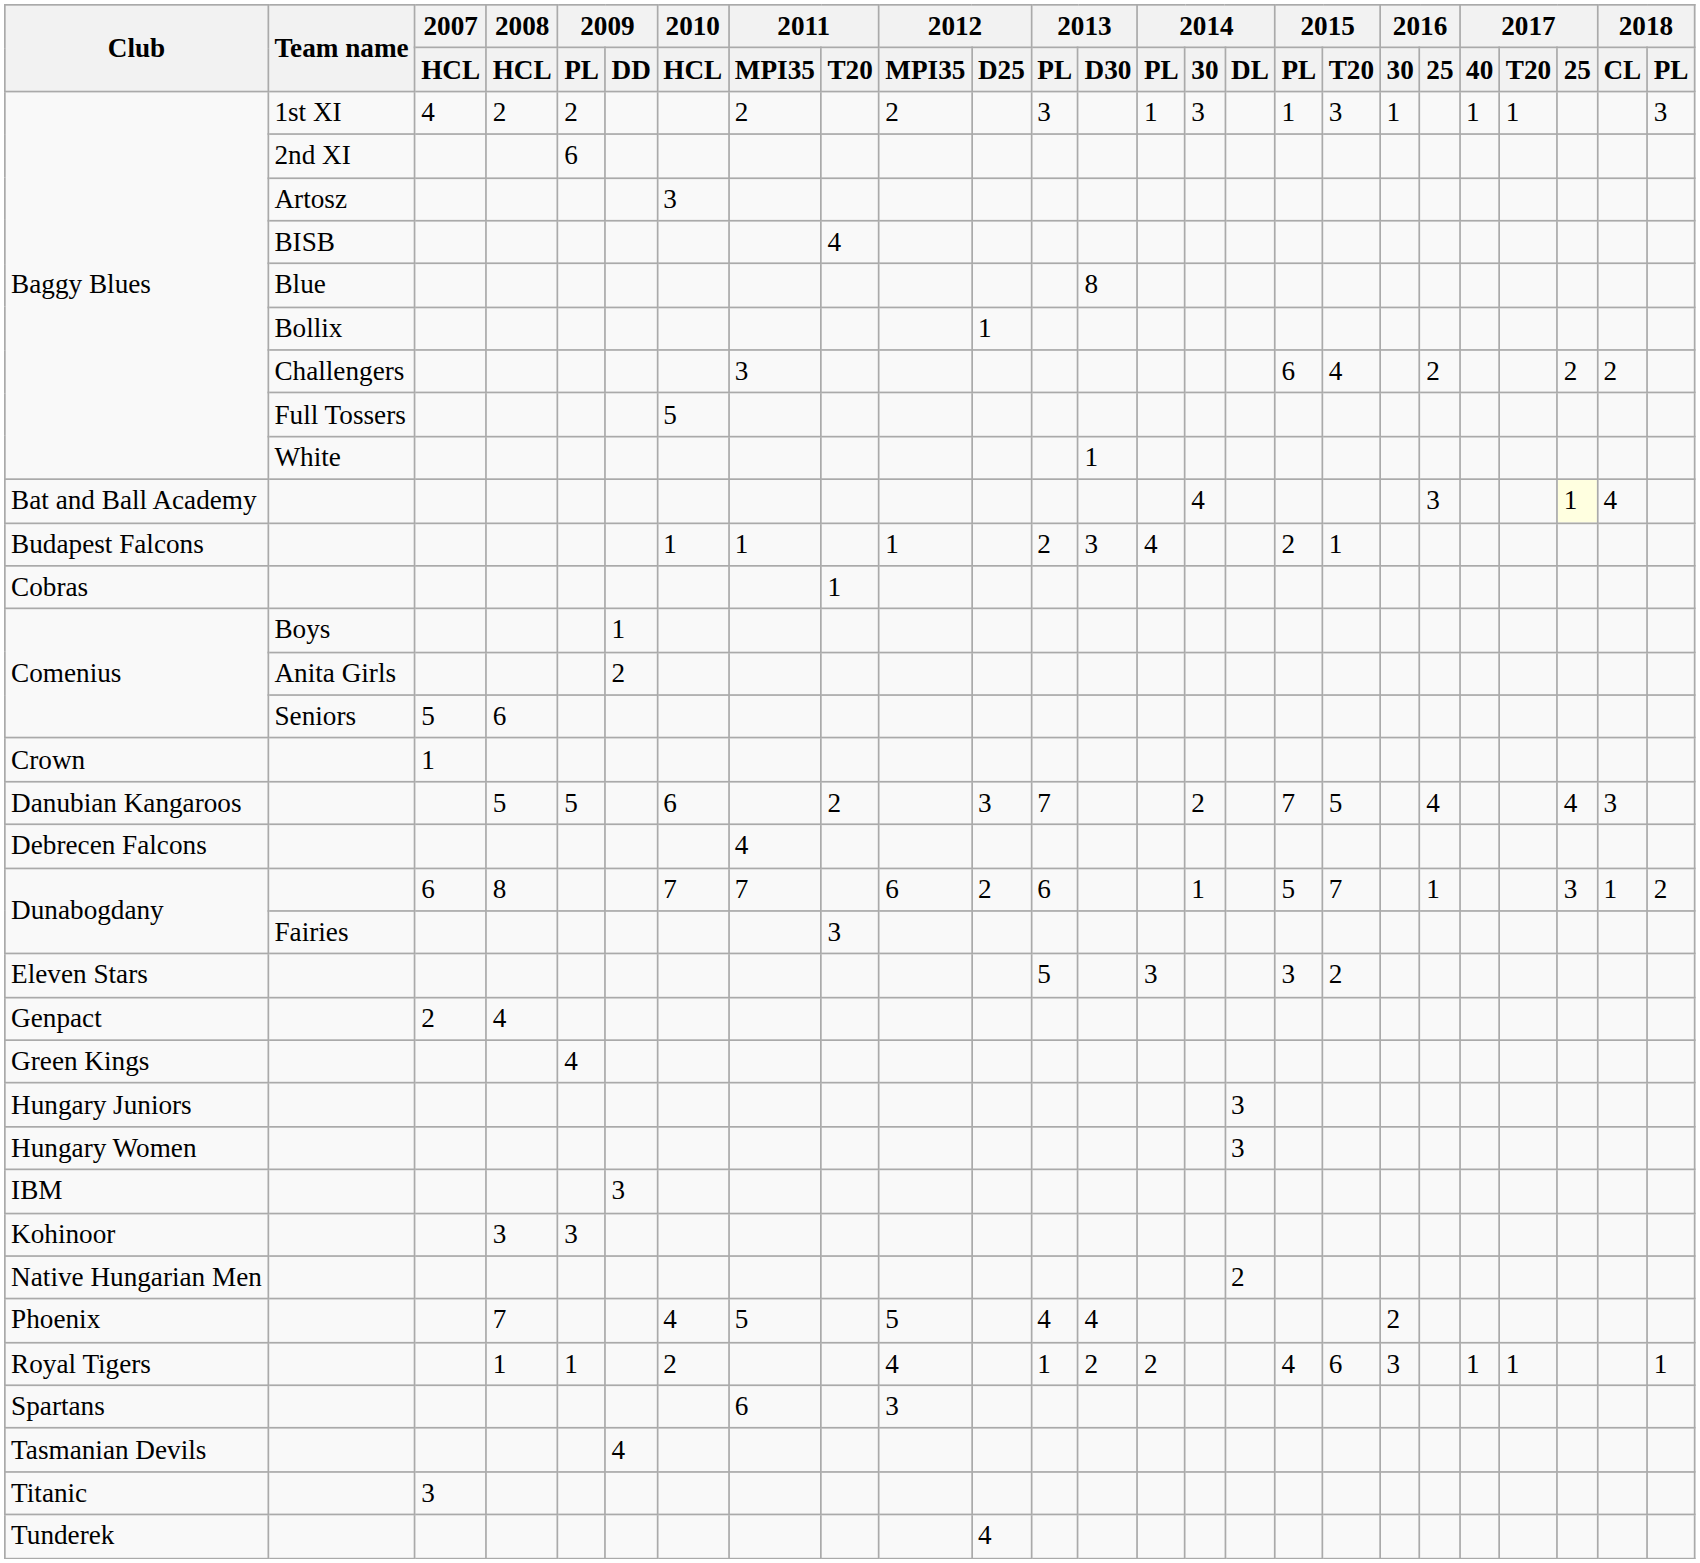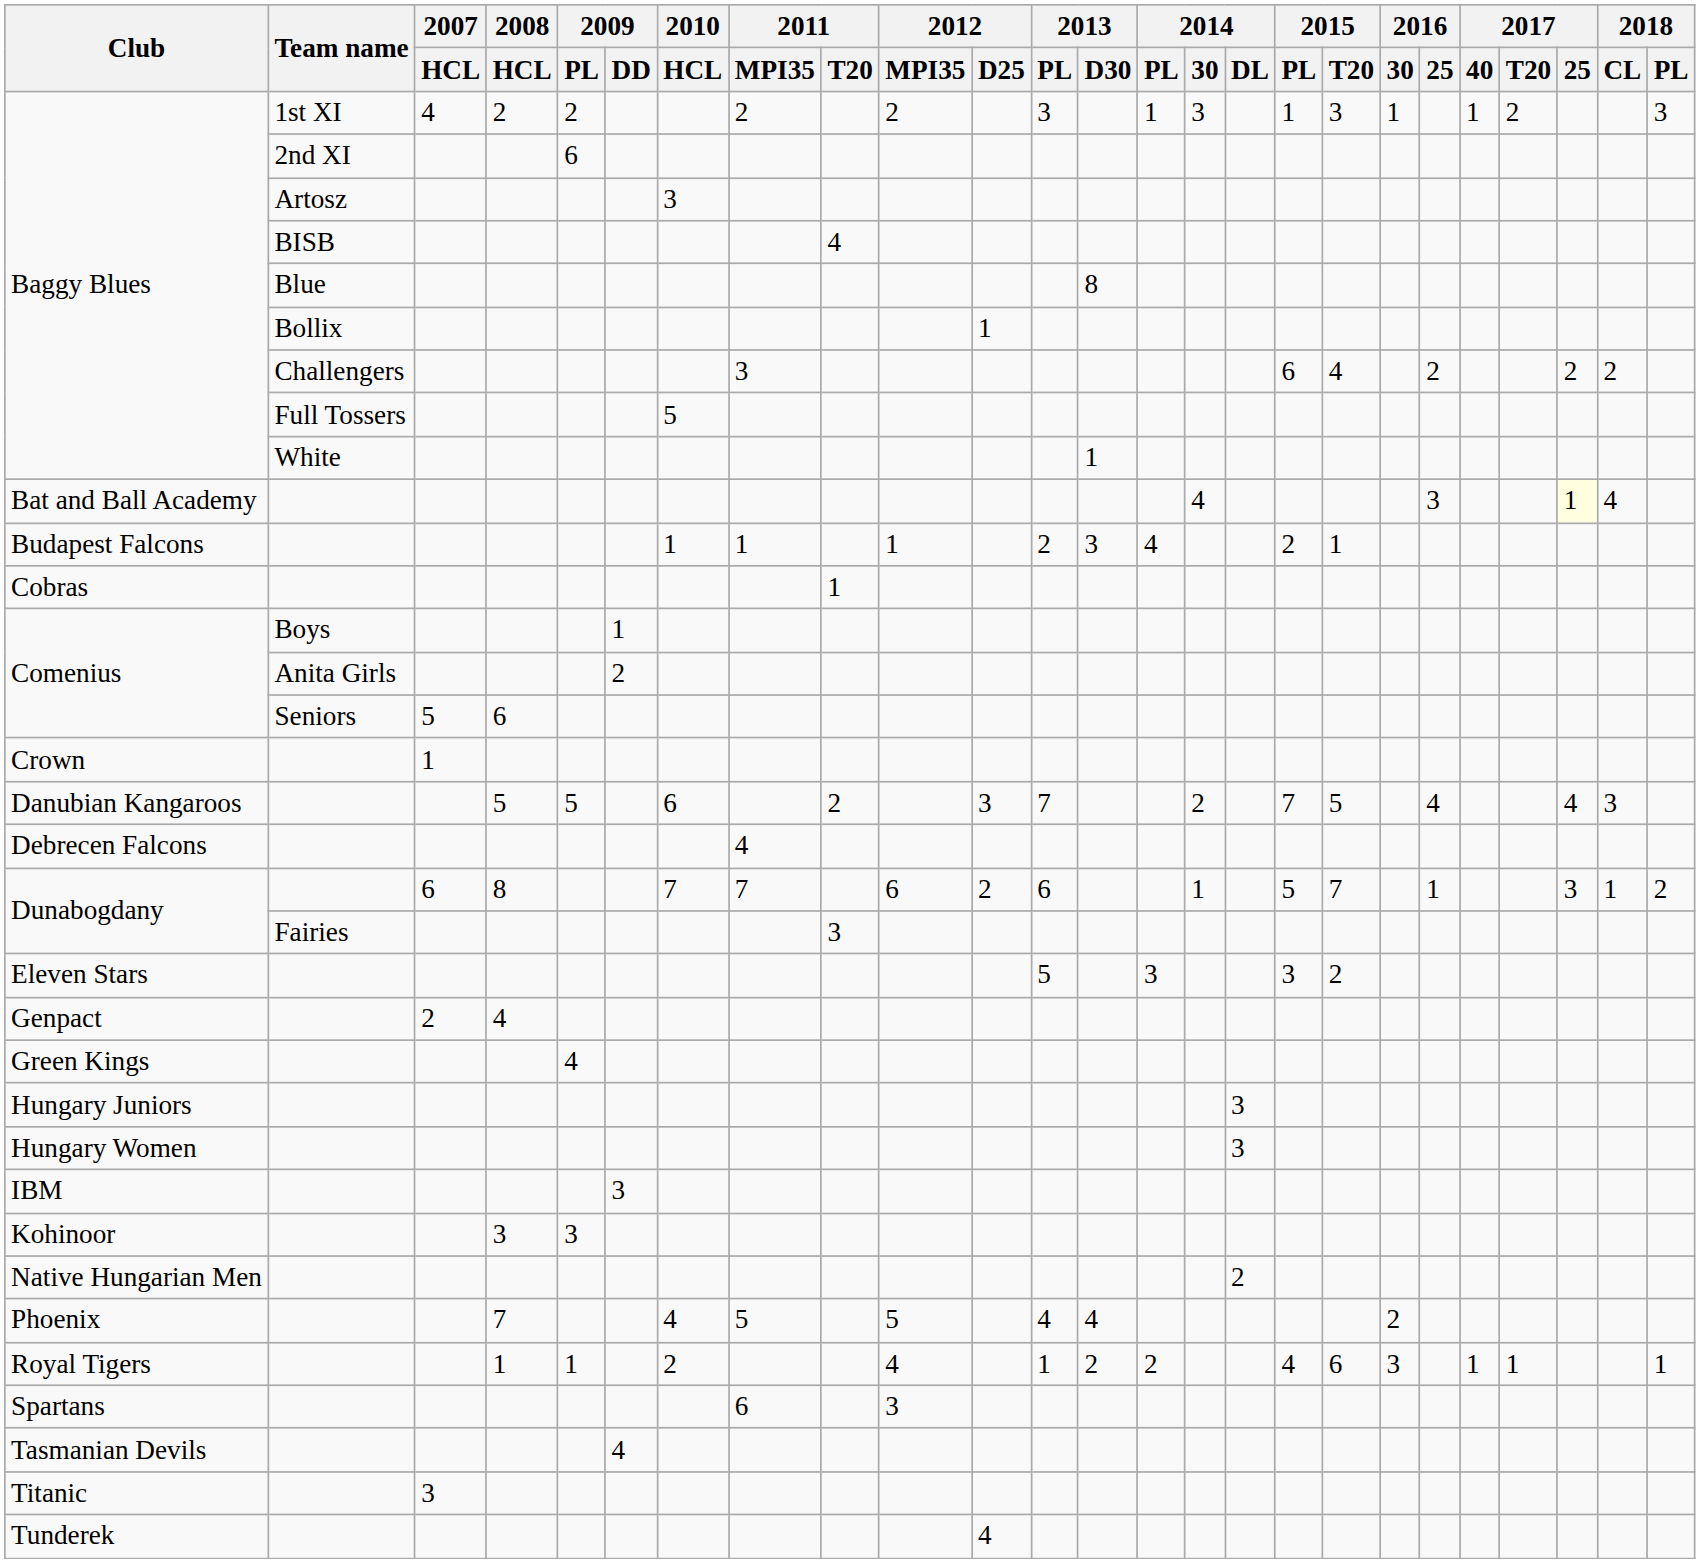 <table class="wikitable">
 <tr>
 <th rowspan="2">Club</th>
 <th rowspan="2">Team name</th>
 <th>2007</th>
 <th>2008</th>
 <th colspan="2">2009</th>
 <th>2010</th>
 <th colspan="2">2011</th>
 <th colspan="2">2012</th>
 <th colspan="2">2013</th>
 <th colspan="3">2014</th>
 <th colspan="2">2015</th>
 <th colspan="2">2016</th>
 <th colspan="3">2017</th>
 <th colspan="2">2018</th>
 </tr>
 <tr>
 <th>HCL</th>
 <th>HCL</th>
 <th>PL</th>
 <th>DD</th>
 <th>HCL</th>
 <th>MPI35</th>
 <th>T20</th>
 <th>MPI35</th>
 <th>D25</th>
 <th>PL</th>
 <th>D30</th>
 <th>PL</th>
 <th>30</th>
 <th>DL</th>
 <th>PL</th>
 <th>T20</th>
 <th>30</th>
 <th>25</th>
 <th>40</th>
 <th>T20</th>
 <th>25</th>
 <th>CL</th>
 <th>PL</th>
 </tr>
 <tr>
 <td rowspan="9">Baggy Blues</td>
 <td>1st XI</td>
 <td>4</td>
 <td>2</td>
 <td>2</td>
 <td></td>
 <td></td>
 <td>2</td>
 <td></td>
 <td>2</td>
 <td></td>
 <td>3</td>
 <td></td>
 <td>1</td>
 <td>3</td>
 <td></td>
 <td>1</td>
 <td>3</td>
 <td>1</td>
 <td></td>
 <td>1</td>
-<td>1</td>
+<td>2</td>
 <td></td>
 <td></td>
 <td>3</td>
 </tr>
 <tr>
 <td>2nd XI</td>
 <td></td>
 <td></td>
 <td>6</td>
 <td></td>
 <td></td>
 <td></td>
 <td></td>
 <td></td>
 <td></td>
 <td></td>
 <td></td>
 <td></td>
 <td></td>
 <td></td>
 <td></td>
 <td></td>
 <td></td>
 <td></td>
 <td></td>
 <td></td>
 <td></td>
 <td></td>
 <td></td>
 </tr>
 <tr>
 <td>Artosz</td>
 <td></td>
 <td></td>
 <td></td>
 <td></td>
 <td>3</td>
 <td></td>
 <td></td>
 <td></td>
 <td></td>
 <td></td>
 <td></td>
 <td></td>
 <td></td>
 <td></td>
 <td></td>
 <td></td>
 <td></td>
 <td></td>
 <td></td>
 <td></td>
 <td></td>
 <td></td>
 <td></td>
 </tr>
 <tr>
 <td>BISB</td>
 <td></td>
 <td></td>
 <td></td>
 <td></td>
 <td></td>
 <td></td>
 <td>4</td>
 <td></td>
 <td></td>
 <td></td>
 <td></td>
 <td></td>
 <td></td>
 <td></td>
 <td></td>
 <td></td>
 <td></td>
 <td></td>
 <td></td>
 <td></td>
 <td></td>
 <td></td>
 <td></td>
 </tr>
 <tr>
 <td>Blue</td>
 <td></td>
 <td></td>
 <td></td>
 <td></td>
 <td></td>
 <td></td>
 <td></td>
 <td></td>
 <td></td>
 <td></td>
 <td>8</td>
 <td></td>
 <td></td>
 <td></td>
 <td></td>
 <td></td>
 <td></td>
 <td></td>
 <td></td>
 <td></td>
 <td></td>
 <td></td>
 <td></td>
 </tr>
 <tr>
 <td>Bollix</td>
 <td></td>
 <td></td>
 <td></td>
 <td></td>
 <td></td>
 <td></td>
 <td></td>
 <td></td>
 <td>1</td>
 <td></td>
 <td></td>
 <td></td>
 <td></td>
 <td></td>
 <td></td>
 <td></td>
 <td></td>
 <td></td>
 <td></td>
 <td></td>
 <td></td>
 <td></td>
 <td></td>
 </tr>
 <tr>
 <td>Challengers</td>
 <td></td>
 <td></td>
 <td></td>
 <td></td>
 <td></td>
 <td>3</td>
 <td></td>
 <td></td>
 <td></td>
 <td></td>
 <td></td>
 <td></td>
 <td></td>
 <td></td>
 <td>6</td>
 <td>4</td>
 <td></td>
 <td>2</td>
 <td></td>
 <td></td>
 <td>2</td>
 <td>2</td>
 <td></td>
 </tr>
 <tr>
 <td>Full Tossers</td>
 <td></td>
 <td></td>
 <td></td>
 <td></td>
 <td>5</td>
 <td></td>
 <td></td>
 <td></td>
 <td></td>
 <td></td>
 <td></td>
 <td></td>
 <td></td>
 <td></td>
 <td></td>
 <td></td>
 <td></td>
 <td></td>
 <td></td>
 <td></td>
 <td></td>
 <td></td>
 <td></td>
 </tr>
 <tr>
 <td>White</td>
 <td></td>
 <td></td>
 <td></td>
 <td></td>
 <td></td>
 <td></td>
 <td></td>
 <td></td>
 <td></td>
 <td></td>
 <td>1</td>
 <td></td>
 <td></td>
 <td></td>
 <td></td>
 <td></td>
 <td></td>
 <td></td>
 <td></td>
 <td></td>
 <td></td>
 <td></td>
 <td></td>
 </tr>
 <tr>
 <td>Bat and Ball Academy</td>
 <td></td>
 <td></td>
 <td></td>
 <td></td>
 <td></td>
 <td></td>
 <td></td>
 <td></td>
 <td></td>
 <td></td>
 <td></td>
 <td></td>
 <td></td>
 <td>4</td>
 <td></td>
 <td></td>
 <td></td>
 <td></td>
 <td>3</td>
 <td></td>
 <td></td>
 <td style="background: lightyellow;">1</td>
 <td>4</td>
 <td></td>
 </tr>
 <tr>
 <td>Budapest Falcons</td>
 <td></td>
 <td></td>
 <td></td>
 <td></td>
 <td></td>
 <td>1</td>
 <td>1</td>
 <td></td>
 <td>1</td>
 <td></td>
 <td>2</td>
 <td>3</td>
 <td>4</td>
 <td></td>
 <td></td>
 <td>2</td>
 <td>1</td>
 <td></td>
 <td></td>
 <td></td>
 <td></td>
 <td></td>
 <td></td>
 <td></td>
 </tr>
 <tr>
 <td>Cobras</td>
 <td></td>
 <td></td>
 <td></td>
 <td></td>
 <td></td>
 <td></td>
 <td></td>
 <td>1</td>
 <td></td>
 <td></td>
 <td></td>
 <td></td>
 <td></td>
 <td></td>
 <td></td>
 <td></td>
 <td></td>
 <td></td>
 <td></td>
 <td></td>
 <td></td>
 <td></td>
 <td></td>
 <td></td>
 </tr>
 <tr>
 <td rowspan="3">Comenius</td>
 <td>Boys</td>
 <td></td>
 <td></td>
 <td></td>
 <td>1</td>
 <td></td>
 <td></td>
 <td></td>
 <td></td>
 <td></td>
 <td></td>
 <td></td>
 <td></td>
 <td></td>
 <td></td>
 <td></td>
 <td></td>
 <td></td>
 <td></td>
 <td></td>
 <td></td>
 <td></td>
 <td></td>
 <td></td>
 </tr>
 <tr>
 <td>Anita Girls</td>
 <td></td>
 <td></td>
 <td></td>
 <td>2</td>
 <td></td>
 <td></td>
 <td></td>
 <td></td>
 <td></td>
 <td></td>
 <td></td>
 <td></td>
 <td></td>
 <td></td>
 <td></td>
 <td></td>
 <td></td>
 <td></td>
 <td></td>
 <td></td>
 <td></td>
 <td></td>
 <td></td>
 </tr>
 <tr>
 <td>Seniors</td>
 <td>5</td>
 <td>6</td>
 <td></td>
 <td></td>
 <td></td>
 <td></td>
 <td></td>
 <td></td>
 <td></td>
 <td></td>
 <td></td>
 <td></td>
 <td></td>
 <td></td>
 <td></td>
 <td></td>
 <td></td>
 <td></td>
 <td></td>
 <td></td>
 <td></td>
 <td></td>
 <td></td>
 </tr>
 <tr>
 <td>Crown</td>
 <td></td>
 <td>1</td>
 <td></td>
 <td></td>
 <td></td>
 <td></td>
 <td></td>
 <td></td>
 <td></td>
 <td></td>
 <td></td>
 <td></td>
 <td></td>
 <td></td>
 <td></td>
 <td></td>
 <td></td>
 <td></td>
 <td></td>
 <td></td>
 <td></td>
 <td></td>
 <td></td>
 <td></td>
 </tr>
 <tr>
 <td>Danubian Kangaroos</td>
 <td></td>
 <td></td>
 <td>5</td>
 <td>5</td>
 <td></td>
 <td>6</td>
 <td></td>
 <td>2</td>
 <td></td>
 <td>3</td>
 <td>7</td>
 <td></td>
 <td></td>
 <td>2</td>
 <td></td>
 <td>7</td>
 <td>5</td>
 <td></td>
 <td>4</td>
 <td></td>
 <td></td>
 <td>4</td>
 <td>3</td>
 <td></td>
 </tr>
 <tr>
 <td>Debrecen Falcons</td>
 <td></td>
 <td></td>
 <td></td>
 <td></td>
 <td></td>
 <td></td>
 <td>4</td>
 <td></td>
 <td></td>
 <td></td>
 <td></td>
 <td></td>
 <td></td>
 <td></td>
 <td></td>
 <td></td>
 <td></td>
 <td></td>
 <td></td>
 <td></td>
 <td></td>
 <td></td>
 <td></td>
 <td></td>
 </tr>
 <tr>
 <td rowspan="2">Dunabogdany</td>
 <td></td>
 <td>6</td>
 <td>8</td>
 <td></td>
 <td></td>
 <td>7</td>
 <td>7</td>
 <td></td>
 <td>6</td>
 <td>2</td>
 <td>6</td>
 <td></td>
 <td></td>
 <td>1</td>
 <td></td>
 <td>5</td>
 <td>7</td>
 <td></td>
 <td>1</td>
 <td></td>
 <td></td>
 <td>3</td>
 <td>1</td>
 <td>2</td>
 </tr>
 <tr>
 <td>Fairies</td>
 <td></td>
 <td></td>
 <td></td>
 <td></td>
 <td></td>
 <td></td>
 <td>3</td>
 <td></td>
 <td></td>
 <td></td>
 <td></td>
 <td></td>
 <td></td>
 <td></td>
 <td></td>
 <td></td>
 <td></td>
 <td></td>
 <td></td>
 <td></td>
 <td></td>
 <td></td>
 <td></td>
 </tr>
 <tr>
 <td>Eleven Stars</td>
 <td></td>
 <td></td>
 <td></td>
 <td></td>
 <td></td>
 <td></td>
 <td></td>
 <td></td>
 <td></td>
 <td></td>
 <td>5</td>
 <td></td>
 <td>3</td>
 <td></td>
 <td></td>
 <td>3</td>
 <td>2</td>
 <td></td>
 <td></td>
 <td></td>
 <td></td>
 <td></td>
 <td></td>
 <td></td>
 </tr>
 <tr>
 <td>Genpact</td>
 <td></td>
 <td>2</td>
 <td>4</td>
 <td></td>
 <td></td>
 <td></td>
 <td></td>
 <td></td>
 <td></td>
 <td></td>
 <td></td>
 <td></td>
 <td></td>
 <td></td>
 <td></td>
 <td></td>
 <td></td>
 <td></td>
 <td></td>
 <td></td>
 <td></td>
 <td></td>
 <td></td>
 <td></td>
 </tr>
 <tr>
 <td>Green Kings</td>
 <td></td>
 <td></td>
 <td></td>
 <td>4</td>
 <td></td>
 <td></td>
 <td></td>
 <td></td>
 <td></td>
 <td></td>
 <td></td>
 <td></td>
 <td></td>
 <td></td>
 <td></td>
 <td></td>
 <td></td>
 <td></td>
 <td></td>
 <td></td>
 <td></td>
 <td></td>
 <td></td>
 <td></td>
 </tr>
 <tr>
 <td>Hungary Juniors</td>
 <td></td>
 <td></td>
 <td></td>
 <td></td>
 <td></td>
 <td></td>
 <td></td>
 <td></td>
 <td></td>
 <td></td>
 <td></td>
 <td></td>
 <td></td>
 <td></td>
 <td>3</td>
 <td></td>
 <td></td>
 <td></td>
 <td></td>
 <td></td>
 <td></td>
 <td></td>
 <td></td>
 <td></td>
 </tr>
 <tr>
 <td>Hungary Women</td>
 <td></td>
 <td></td>
 <td></td>
 <td></td>
 <td></td>
 <td></td>
 <td></td>
 <td></td>
 <td></td>
 <td></td>
 <td></td>
 <td></td>
 <td></td>
 <td></td>
 <td>3</td>
 <td></td>
 <td></td>
 <td></td>
 <td></td>
 <td></td>
 <td></td>
 <td></td>
 <td></td>
 <td></td>
 </tr>
 <tr>
 <td>IBM</td>
 <td></td>
 <td></td>
 <td></td>
 <td></td>
 <td>3</td>
 <td></td>
 <td></td>
 <td></td>
 <td></td>
 <td></td>
 <td></td>
 <td></td>
 <td></td>
 <td></td>
 <td></td>
 <td></td>
 <td></td>
 <td></td>
 <td></td>
 <td></td>
 <td></td>
 <td></td>
 <td></td>
 <td></td>
 </tr>
 <tr>
 <td>Kohinoor</td>
 <td></td>
 <td></td>
 <td>3</td>
 <td>3</td>
 <td></td>
 <td></td>
 <td></td>
 <td></td>
 <td></td>
 <td></td>
 <td></td>
 <td></td>
 <td></td>
 <td></td>
 <td></td>
 <td></td>
 <td></td>
 <td></td>
 <td></td>
 <td></td>
 <td></td>
 <td></td>
 <td></td>
 <td></td>
 </tr>
 <tr>
 <td>Native Hungarian Men</td>
 <td></td>
 <td></td>
 <td></td>
 <td></td>
 <td></td>
 <td></td>
 <td></td>
 <td></td>
 <td></td>
 <td></td>
 <td></td>
 <td></td>
 <td></td>
 <td></td>
 <td>2</td>
 <td></td>
 <td></td>
 <td></td>
 <td></td>
 <td></td>
 <td></td>
 <td></td>
 <td></td>
 <td></td>
 </tr>
 <tr>
 <td>Phoenix</td>
 <td></td>
 <td></td>
 <td>7</td>
 <td></td>
 <td></td>
 <td>4</td>
 <td>5</td>
 <td></td>
 <td>5</td>
 <td></td>
 <td>4</td>
 <td>4</td>
 <td></td>
 <td></td>
 <td></td>
 <td></td>
 <td></td>
 <td>2</td>
 <td></td>
 <td></td>
 <td></td>
 <td></td>
 <td></td>
 <td></td>
 </tr>
 <tr>
 <td>Royal Tigers</td>
 <td></td>
 <td></td>
 <td>1</td>
 <td>1</td>
 <td></td>
 <td>2</td>
 <td></td>
 <td></td>
 <td>4</td>
 <td></td>
 <td>1</td>
 <td>2</td>
 <td>2</td>
 <td></td>
 <td></td>
 <td>4</td>
 <td>6</td>
 <td>3</td>
 <td></td>
 <td>1</td>
 <td>1</td>
 <td></td>
 <td></td>
 <td>1</td>
 </tr>
 <tr>
 <td>Spartans</td>
 <td></td>
 <td></td>
 <td></td>
 <td></td>
 <td></td>
 <td></td>
 <td>6</td>
 <td></td>
 <td>3</td>
 <td></td>
 <td></td>
 <td></td>
 <td></td>
 <td></td>
 <td></td>
 <td></td>
 <td></td>
 <td></td>
 <td></td>
 <td></td>
 <td></td>
 <td></td>
 <td></td>
 <td></td>
 </tr>
 <tr>
 <td>Tasmanian Devils</td>
 <td></td>
 <td></td>
 <td></td>
 <td></td>
 <td>4</td>
 <td></td>
 <td></td>
 <td></td>
 <td></td>
 <td></td>
 <td></td>
 <td></td>
 <td></td>
 <td></td>
 <td></td>
 <td></td>
 <td></td>
 <td></td>
 <td></td>
 <td></td>
 <td></td>
 <td></td>
 <td></td>
 <td></td>
 </tr>
 <tr>
 <td>Titanic</td>
 <td></td>
 <td>3</td>
 <td></td>
 <td></td>
 <td></td>
 <td></td>
 <td></td>
 <td></td>
 <td></td>
 <td></td>
 <td></td>
 <td></td>
 <td></td>
 <td></td>
 <td></td>
 <td></td>
 <td></td>
 <td></td>
 <td></td>
 <td></td>
 <td></td>
 <td></td>
 <td></td>
 <td></td>
 </tr>
 <tr>
 <td>Tunderek</td>
 <td></td>
 <td></td>
 <td></td>
 <td></td>
 <td></td>
 <td></td>
 <td></td>
 <td></td>
 <td></td>
 <td>4</td>
 <td></td>
 <td></td>
 <td></td>
 <td></td>
 <td></td>
 <td></td>
 <td></td>
 <td></td>
 <td></td>
 <td></td>
 <td></td>
 <td></td>
 <td></td>
 <td></td>
 </tr>
 </table>
